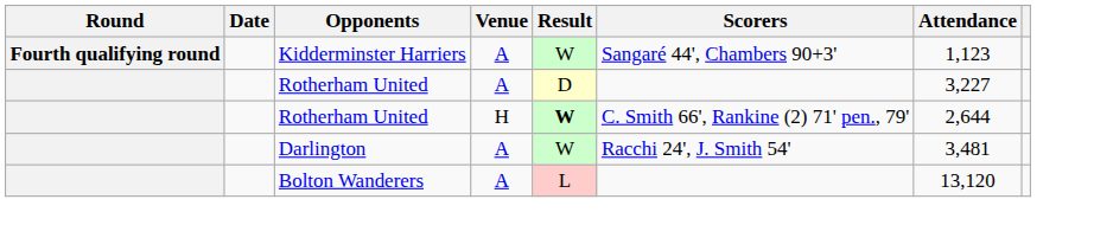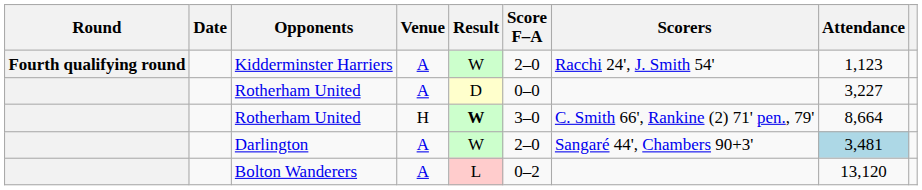 <table class="wikitable plainrowheaders sortable" style="text-align:center">
 <tr>
 <th scope=col>Round</th>
 <th scope=col>Date</th>
 <th scope=col>Opponents</th>
 <th scope=col>Venue</th>
 <th scope=col>Result</th>
+<th scope=col>Score<br>F–A</th>
 <th scope=col class=unsortable>Scorers</th>
 <th scope=col>Attendance</th>
 <th scope=col class=unsortable></th>
 </tr>
 <tr>
 <th scope=row>Fourth qualifying round</th>
 <td align=left></td>
 <td align=left><a href='#'>Kidderminster Harriers</a></td>
 <td><a href='#'>A</a></td>
 <td style=background-color:#CCFFCC>W</td>
-<td align=left><a href='#'>Sangaré</a> 44', <a href='#'>Chambers</a> 90+3'</td>
+<td>2–0</td>
+<td align=left><a href='#'>Racchi</a> 24', <a href='#'>J. Smith</a> 54'</td>
 <td>1,123</td>
 <td></td>
 </tr>
 <tr>
 <th scope=row></th>
 <td align=left></td>
 <td align=left><a href='#'>Rotherham United</a></td>
 <td><a href='#'>A</a></td>
 <td style=background-color:#FFFFCC>D</td>
+<td>0–0</td>
 <td align=left></td>
 <td>3,227</td>
 <td></td>
 </tr>
 <tr>
 <th scope=row></th>
 <td align=left></td>
 <td align=left><a href='#'>Rotherham United</a></td>
 <td>H</td>
 <td style=background-color:#CCFFCC><strong>W</strong></td>
+<td>3–0</td>
 <td align=left><a href='#'>C. Smith</a> 66', <a href='#'>Rankine</a> (2) 71' <a href='#'>pen.</a>, 79'</td>
-<td>2,644</td>
+<td>8,664</td>
 <td></td>
 </tr>
 <tr>
 <th scope=row></th>
 <td align=left></td>
 <td align=left><a href='#'>Darlington</a></td>
 <td><a href='#'>A</a></td>
 <td style=background-color:#CCFFCC>W</td>
-<td align=left><a href='#'>Racchi</a> 24', <a href='#'>J. Smith</a> 54'</td>
-<td>3,481</td>
+<td>2–0</td>
+<td align=left><a href='#'>Sangaré</a> 44', <a href='#'>Chambers</a> 90+3'</td>
+<td style="background: lightblue;">3,481</td>
 <td></td>
 </tr>
 <tr>
 <th scope=row></th>
 <td align=left></td>
 <td align=left><a href='#'>Bolton Wanderers</a></td>
 <td><a href='#'>A</a></td>
 <td style=background-color:#FFCCCC>L</td>
+<td>0–2</td>
 <td align=left></td>
 <td>13,120</td>
 <td></td>
 </tr>
 </table>
